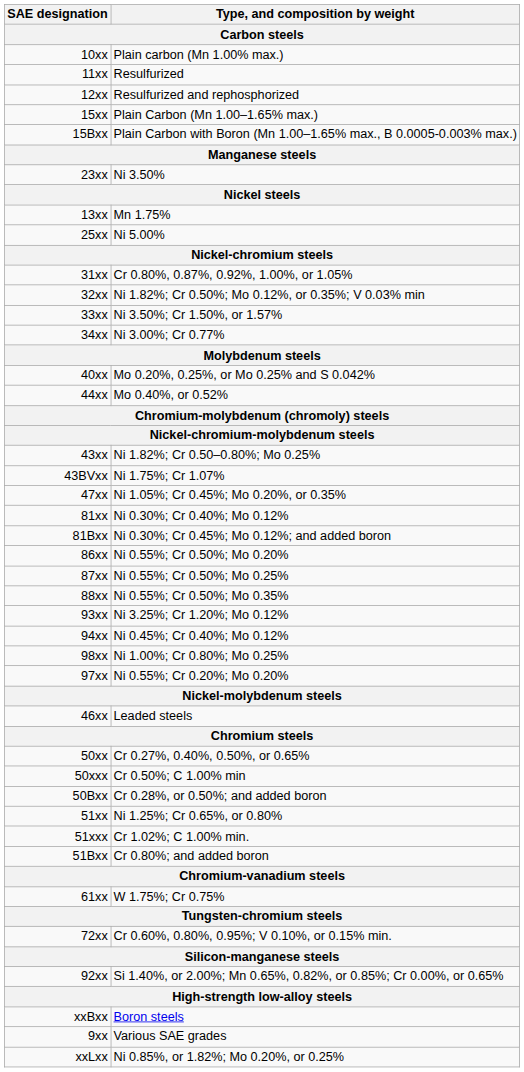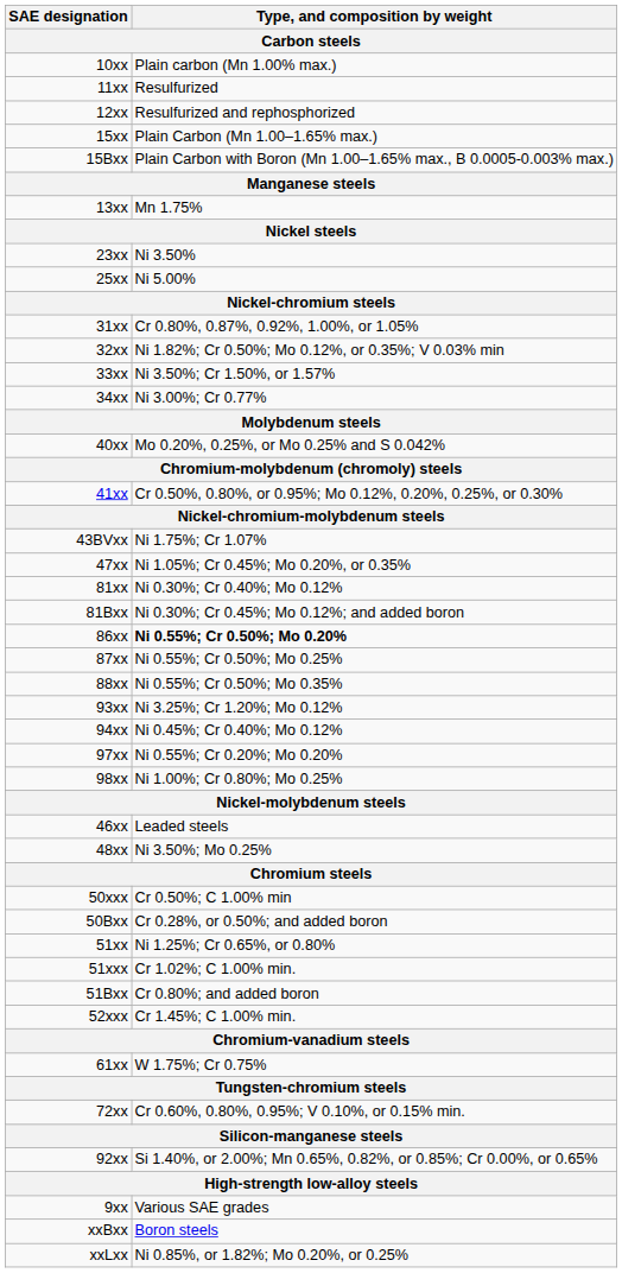 <table class="wikitable">
 <tr>
 <th>SAE designation</th>
 <th>Type, and composition by weight</th>
 </tr>
 <tr>
 <th colspan="2">Carbon steels</th>
 </tr>
 <tr>
 <td align="right">10xx</td>
 <td>Plain carbon (Mn 1.00% max.)</td>
 </tr>
 <tr>
 <td align="right">11xx</td>
 <td>Resulfurized</td>
 </tr>
 <tr>
 <td align="right">12xx</td>
 <td>Resulfurized and rephosphorized</td>
 </tr>
 <tr>
 <td align="right">15xx</td>
 <td>Plain Carbon (Mn 1.00–1.65% max.)</td>
 </tr>
 <tr>
 <td align="right">15Bxx</td>
 <td>Plain Carbon with Boron (Mn 1.00–1.65% max., B 0.0005-0.003% max.)</td>
 </tr>
 <tr>
 <th colspan="2">Manganese steels</th>
 </tr>
 <tr>
-<td align="right">23xx</td>
-<td>Ni 3.50%</td>
+<td align="right">13xx</td>
+<td>Mn 1.75%</td>
 </tr>
 <tr>
 <th colspan="2">Nickel steels</th>
 </tr>
 <tr>
-<td align="right">13xx</td>
-<td>Mn 1.75%</td>
+<td align="right">23xx</td>
+<td>Ni 3.50%</td>
 </tr>
 <tr>
 <td align="right">25xx</td>
 <td>Ni 5.00%</td>
 </tr>
 <tr>
 <th colspan="2">Nickel-chromium steels</th>
 </tr>
 <tr>
 <td align="right">31xx</td>
 <td>Cr 0.80%, 0.87%, 0.92%, 1.00%, or 1.05%</td>
 </tr>
 <tr>
 <td align="right">32xx</td>
 <td>Ni 1.82%; Cr 0.50%; Mo 0.12%, or 0.35%; V 0.03% min</td>
 </tr>
 <tr>
 <td align="right">33xx</td>
 <td>Ni 3.50%; Cr 1.50%, or 1.57%</td>
 </tr>
 <tr>
 <td align="right">34xx</td>
 <td>Ni 3.00%; Cr 0.77%</td>
 </tr>
 <tr>
 <th colspan="2">Molybdenum steels</th>
 </tr>
 <tr>
 <td align="right">40xx</td>
 <td>Mo 0.20%, 0.25%, or Mo 0.25% and S 0.042%</td>
 </tr>
 <tr>
-<td align="right">44xx</td>
-<td>Mo 0.40%, or 0.52%</td>
-</tr>
-<tr>
 <th colspan="2">Chromium-molybdenum (chromoly) steels</th>
 </tr>
 <tr>
-<th colspan="2">Nickel-chromium-molybdenum steels</th>
+<td align="right"><a href='#'>41xx</a></td>
+<td>Cr 0.50%, 0.80%, or 0.95%; Mo 0.12%, 0.20%, 0.25%, or 0.30%</td>
 </tr>
 <tr>
-<td align="right">43xx</td>
-<td>Ni 1.82%; Cr 0.50–0.80%; Mo 0.25%</td>
+<th colspan="2">Nickel-chromium-molybdenum steels</th>
 </tr>
 <tr>
 <td align="right">43BVxx</td>
 <td>Ni 1.75%; Cr 1.07%</td>
 </tr>
 <tr>
 <td align="right">47xx</td>
 <td>Ni 1.05%; Cr 0.45%; Mo 0.20%, or 0.35%</td>
 </tr>
 <tr>
 <td align="right">81xx</td>
 <td>Ni 0.30%; Cr 0.40%; Mo 0.12%</td>
 </tr>
 <tr>
 <td align="right">81Bxx</td>
 <td>Ni 0.30%; Cr 0.45%; Mo 0.12%; and added boron</td>
 </tr>
 <tr>
 <td align="right">86xx</td>
-<td>Ni 0.55%; Cr 0.50%; Mo 0.20%</td>
+<td><strong>Ni 0.55%; Cr 0.50%; Mo 0.20%</strong></td>
 </tr>
 <tr>
 <td align="right">87xx</td>
 <td>Ni 0.55%; Cr 0.50%; Mo 0.25%</td>
 </tr>
 <tr>
 <td align="right">88xx</td>
 <td>Ni 0.55%; Cr 0.50%; Mo 0.35%</td>
 </tr>
 <tr>
 <td align="right">93xx</td>
 <td>Ni 3.25%; Cr 1.20%; Mo 0.12%</td>
 </tr>
 <tr>
 <td align="right">94xx</td>
 <td>Ni 0.45%; Cr 0.40%; Mo 0.12%</td>
 </tr>
 <tr>
+<td align="right">97xx</td>
+<td>Ni 0.55%; Cr 0.20%; Mo 0.20%</td>
+</tr>
+<tr>
 <td align="right">98xx</td>
 <td>Ni 1.00%; Cr 0.80%; Mo 0.25%</td>
-</tr>
-<tr>
-<td align="right">97xx</td>
-<td>Ni 0.55%; Cr 0.20%; Mo 0.20%</td>
 </tr>
 <tr>
 <th colspan="2">Nickel-molybdenum steels</th>
 </tr>
 <tr>
 <td align="right">46xx</td>
 <td>Leaded steels</td>
 </tr>
 <tr>
-<th colspan="2">Chromium steels</th>
+<td align="right">48xx</td>
+<td>Ni 3.50%; Mo 0.25%</td>
 </tr>
 <tr>
-<td align="right">50xx</td>
-<td>Cr 0.27%, 0.40%, 0.50%, or 0.65%</td>
+<th colspan="2">Chromium steels</th>
 </tr>
 <tr>
 <td align="right">50xxx</td>
 <td>Cr 0.50%; C 1.00% min</td>
 </tr>
 <tr>
 <td align="right">50Bxx</td>
 <td>Cr 0.28%, or 0.50%; and added boron</td>
 </tr>
 <tr>
 <td align="right">51xx</td>
 <td>Ni 1.25%; Cr 0.65%, or 0.80%</td>
 </tr>
 <tr>
 <td align="right">51xxx</td>
 <td>Cr 1.02%; C 1.00% min.</td>
 </tr>
 <tr>
 <td align="right">51Bxx</td>
 <td>Cr 0.80%; and added boron</td>
+</tr>
+<tr>
+<td align="right">52xxx</td>
+<td>Cr 1.45%; C 1.00% min.</td>
 </tr>
 <tr>
 <th colspan="2">Chromium-vanadium steels</th>
 </tr>
 <tr>
 <td align="right">61xx</td>
 <td>W 1.75%; Cr 0.75%</td>
 </tr>
 <tr>
 <th colspan="2">Tungsten-chromium steels</th>
 </tr>
 <tr>
 <td align="right">72xx</td>
 <td>Cr 0.60%, 0.80%, 0.95%; V 0.10%, or 0.15% min.</td>
 </tr>
 <tr>
 <th colspan="2">Silicon-manganese steels</th>
 </tr>
 <tr>
 <td align="right">92xx</td>
 <td>Si 1.40%, or 2.00%; Mn 0.65%, 0.82%, or 0.85%; Cr 0.00%, or 0.65%</td>
 </tr>
 <tr>
 <th colspan="2">High-strength low-alloy steels</th>
 </tr>
 <tr>
+<td align="right">9xx</td>
+<td>Various SAE grades</td>
+</tr>
+<tr>
 <td align="right">xxBxx</td>
 <td><a href='#'>Boron steels</a></td>
-</tr>
-<tr>
-<td align="right">9xx</td>
-<td>Various SAE grades</td>
 </tr>
 <tr>
 <td align="right">xxLxx</td>
 <td>Ni 0.85%, or 1.82%; Mo 0.20%, or 0.25%</td>
 </tr>
 </table>
